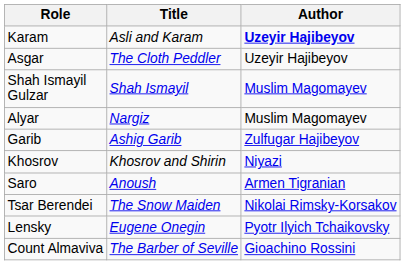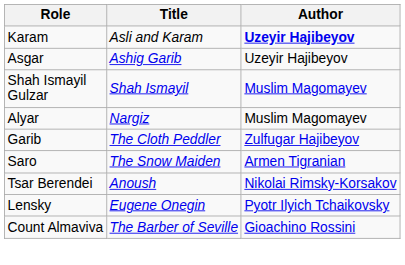 <table class="wikitable sortable">
 <tr>
 <th>Role</th>
 <th>Title</th>
 <th>Author</th>
 </tr>
 <tr>
 <td>Karam</td>
 <td><em>Asli and Karam</em></td>
 <td><strong><a href='#'>Uzeyir Hajibeyov</a></strong></td>
 </tr>
 <tr>
 <td>Asgar</td>
-<td><em><a href='#'>The Cloth Peddler</a></em></td>
+<td><em><a href='#'>Ashig Garib</a></em></td>
 <td>Uzeyir Hajibeyov</td>
 </tr>
 <tr>
 <td>Shah Ismayil<br>Gulzar</td>
 <td><em><a href='#'>Shah Ismayil</a></em></td>
 <td><a href='#'>Muslim Magomayev</a></td>
 </tr>
 <tr>
 <td>Alyar</td>
 <td><em><a href='#'>Nargiz</a></em></td>
 <td>Muslim Magomayev</td>
 </tr>
 <tr>
 <td>Garib</td>
-<td><em><a href='#'>Ashig Garib</a></em></td>
+<td><em><a href='#'>The Cloth Peddler</a></em></td>
 <td><a href='#'>Zulfugar Hajibeyov</a></td>
 </tr>
 <tr>
-<td>Khosrov</td>
-<td><em>Khosrov and Shirin</em></td>
-<td><a href='#'>Niyazi</a></td>
-</tr>
-<tr>
 <td>Saro</td>
-<td><em><a href='#'>Anoush</a></em></td>
+<td><em><a href='#'>The Snow Maiden</a></em></td>
 <td><a href='#'>Armen Tigranian</a></td>
 </tr>
 <tr>
 <td>Tsar Berendei</td>
-<td><em><a href='#'>The Snow Maiden</a></em></td>
+<td><em><a href='#'>Anoush</a></em></td>
 <td><a href='#'>Nikolai Rimsky-Korsakov</a></td>
 </tr>
 <tr>
 <td>Lensky</td>
 <td><em><a href='#'>Eugene Onegin</a></em></td>
 <td><a href='#'>Pyotr Ilyich Tchaikovsky</a></td>
 </tr>
 <tr>
 <td>Count Almaviva</td>
 <td><em><a href='#'>The Barber of Seville</a></em></td>
 <td><a href='#'>Gioachino Rossini</a></td>
 </tr>
 </table>
